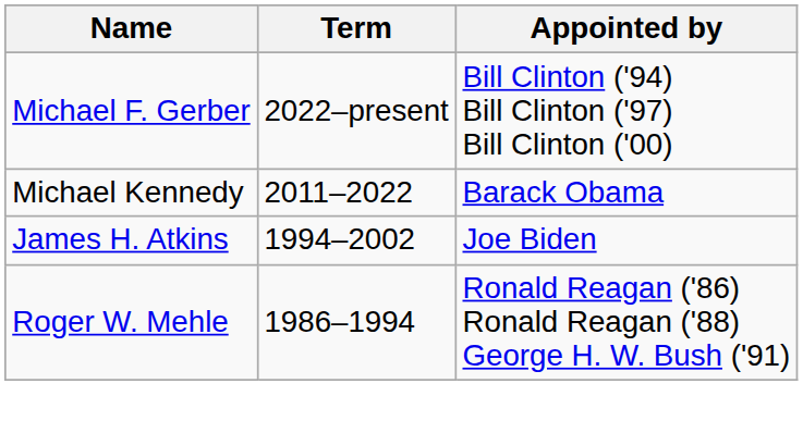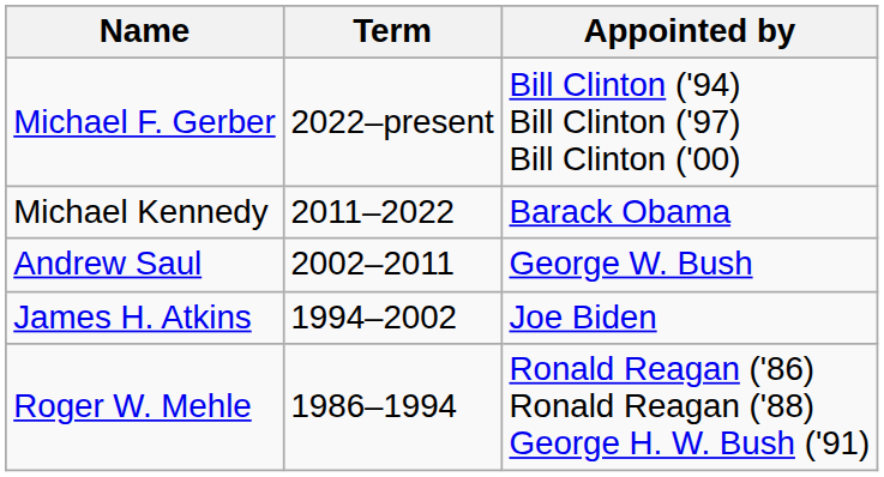 <table class="wikitable">
 <tr>
 <th>Name</th>
 <th>Term</th>
 <th>Appointed by</th>
 </tr>
 <tr>
 <td><a href='#'>Michael F. Gerber</a></td>
 <td>2022–present</td>
 <td><a href='#'>Bill Clinton</a> ('94)<br>Bill Clinton ('97)<br>Bill Clinton ('00)</td>
 </tr>
 <tr>
 <td>Michael Kennedy</td>
 <td>2011–2022</td>
 <td><a href='#'>Barack Obama</a></td>
 </tr>
 <tr>
+<td><a href='#'>Andrew Saul</a></td>
+<td>2002–2011</td>
+<td><a href='#'>George W. Bush</a></td>
+</tr>
+<tr>
 <td><a href='#'>James H. Atkins</a></td>
 <td>1994–2002</td>
 <td><a href='#'>Joe Biden</a></td>
 </tr>
 <tr>
 <td><a href='#'>Roger W. Mehle</a></td>
 <td>1986–1994</td>
 <td><a href='#'>Ronald Reagan</a> ('86)<br>Ronald Reagan ('88)<br><a href='#'>George H. W. Bush</a> ('91)</td>
 </tr>
 </table>
